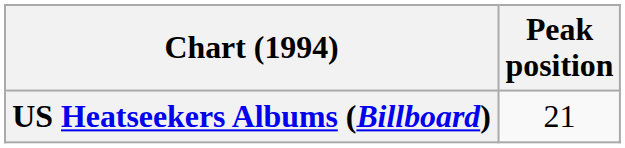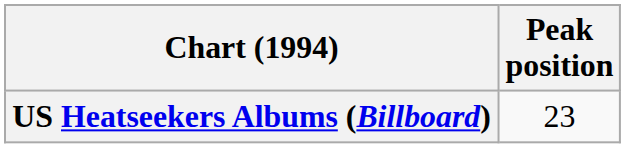 <table class="wikitable plainrowheaders" style="text-align:center;" border="1">
 <tr>
 <th scope="col">Chart (1994)</th>
 <th scope="col">Peak<br>position</th>
 </tr>
 <tr>
 <th scope="row">US <a href='#'>Heatseekers Albums</a> (<em><a href='#'>Billboard</a></em>)</th>
-<td>21</td>
+<td>23</td>
 </tr>
 </table>
